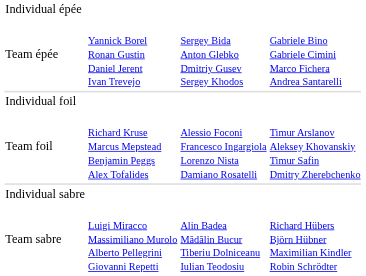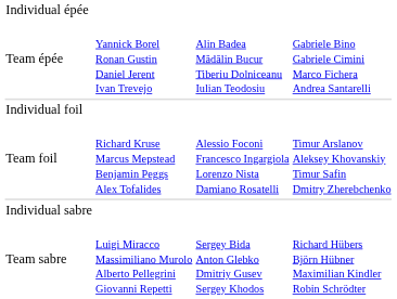 <table>
 <tr>
 <td>Individual épée <br></td>
 <td></td>
 <td></td>
 <td><br></td>
 </tr>
 <tr>
 <td>Team épée <br></td>
 <td>  <br> <small> <a href='#'>Yannick Borel</a> <br> <a href='#'>Ronan Gustin</a> <br> <a href='#'>Daniel Jerent</a> <br> <a href='#'>Ivan Trevejo</a> </small></td>
-<td> <br> <small> <a href='#'>Sergey Bida</a> <br> <a href='#'>Anton Glebko</a> <br> <a href='#'>Dmitriy Gusev</a> <br> <a href='#'>Sergey Khodos</a> </small></td>
+<td> <br> <small> <a href='#'>Alin Badea</a> <br> <a href='#'>Mădălin Bucur</a> <br> <a href='#'>Tiberiu Dolniceanu</a> <br> <a href='#'>Iulian Teodosiu</a> </small></td>
 <td> <br> <small> <a href='#'>Gabriele Bino</a> <br> <a href='#'>Gabriele Cimini</a> <br> <a href='#'>Marco Fichera</a> <br> <a href='#'>Andrea Santarelli</a> </small></td>
 </tr>
 <tr bgcolor=#DDDDDD>
 <td colspan=7></td>
 </tr>
 <tr>
 <td>Individual foil <br></td>
 <td></td>
 <td></td>
 <td><br></td>
 </tr>
 <tr>
 <td>Team foil<br></td>
 <td> <br> <small> <a href='#'>Richard Kruse</a> <br> <a href='#'>Marcus Mepstead</a> <br> <a href='#'>Benjamin Peggs</a> <br> <a href='#'>Alex Tofalides</a> </small></td>
 <td> <br> <small> <a href='#'>Alessio Foconi</a> <br> <a href='#'>Francesco Ingargiola</a> <br> <a href='#'>Lorenzo Nista</a> <br> <a href='#'>Damiano Rosatelli</a> </small></td>
 <td> <br> <small> <a href='#'>Timur Arslanov</a> <br> <a href='#'>Aleksey Khovanskiy</a> <br> <a href='#'>Timur Safin</a> <br> <a href='#'>Dmitry Zherebchenko</a> </small></td>
 </tr>
 <tr bgcolor=#DDDDDD>
 <td colspan=7></td>
 </tr>
 <tr>
 <td>Individual sabre <br></td>
 <td></td>
 <td></td>
 <td><br></td>
 </tr>
 <tr>
 <td>Team sabre <br></td>
 <td> <br> <small> <a href='#'>Luigi Miracco</a> <br> <a href='#'>Massimiliano Murolo</a> <br> <a href='#'>Alberto Pellegrini</a> <br> <a href='#'>Giovanni Repetti</a> </small></td>
-<td> <br> <small> <a href='#'>Alin Badea</a> <br> <a href='#'>Mădălin Bucur</a> <br> <a href='#'>Tiberiu Dolniceanu</a> <br> <a href='#'>Iulian Teodosiu</a> </small></td>
+<td> <br> <small> <a href='#'>Sergey Bida</a> <br> <a href='#'>Anton Glebko</a> <br> <a href='#'>Dmitriy Gusev</a> <br> <a href='#'>Sergey Khodos</a> </small></td>
 <td> <br> <small> <a href='#'>Richard Hübers</a> <br> <a href='#'>Björn Hübner</a> <br> <a href='#'>Maximilian Kindler</a> <br> <a href='#'>Robin Schrödter</a> </small></td>
 </tr>
 </table>
